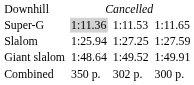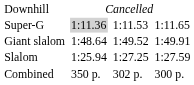 <table>
 <tr>
 <td>Downhill</td>
 <td colspan=6 align=center><em>Cancelled</em></td>
 </tr>
 <tr>
 <td>Super-G<br></td>
 <td></td>
 <td style="background: lightgrey;">1:11.36</td>
 <td></td>
 <td>1:11.53</td>
 <td></td>
 <td>1:11.65</td>
 </tr>
 <tr>
+<td>Giant slalom<br></td>
+<td></td>
+<td>1:48.64</td>
+<td></td>
+<td>1:49.52</td>
+<td></td>
+<td>1:49.91</td>
+</tr>
+<tr>
 <td>Slalom<br></td>
 <td></td>
 <td>1:25.94</td>
 <td></td>
 <td>1:27.25</td>
 <td></td>
 <td>1:27.59</td>
-</tr>
-<tr>
-<td>Giant slalom<br></td>
-<td></td>
-<td>1:48.64</td>
-<td></td>
-<td>1:49.52</td>
-<td></td>
-<td>1:49.91</td>
 </tr>
 <tr>
 <td>Combined<br></td>
 <td></td>
 <td>350 p.</td>
 <td></td>
 <td>302 p.</td>
 <td></td>
 <td>300 p.</td>
 </tr>
 </table>
